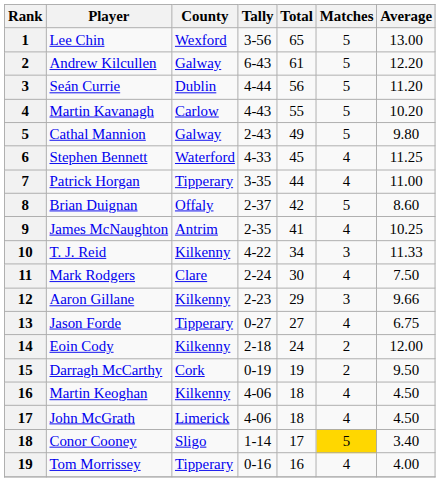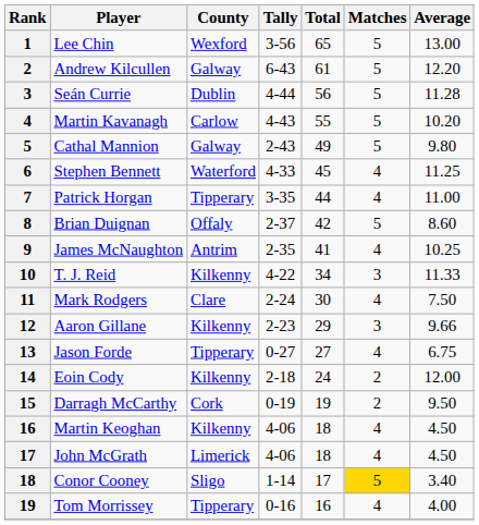 <table class="sortable wikitable">
 <tr>
 <th>Rank</th>
 <th>Player</th>
 <th>County</th>
 <th>Tally</th>
 <th>Total</th>
 <th>Matches</th>
 <th>Average</th>
 </tr>
 <tr>
 <th rowspan="1" align="center">1</th>
 <td><a href='#'>Lee Chin</a></td>
 <td> <a href='#'>Wexford</a></td>
 <td align="center">3-56</td>
 <td align="center">65</td>
 <td align="center">5</td>
 <td align="center">13.00</td>
 </tr>
 <tr>
 <th rowspan="1" align="center">2</th>
 <td><a href='#'>Andrew Kilcullen</a></td>
 <td> <a href='#'>Galway</a></td>
 <td align="center">6-43</td>
 <td align="center">61</td>
 <td align="center">5</td>
 <td align="center">12.20</td>
 </tr>
 <tr>
 <th rowspan="1">3</th>
 <td><a href='#'>Seán Currie</a></td>
 <td> <a href='#'>Dublin</a></td>
 <td align="center">4-44</td>
 <td align="center">56</td>
 <td align="center">5</td>
-<td align="center">11.20</td>
+<td align="center">11.28</td>
 </tr>
 <tr>
 <th align="center">4</th>
 <td><a href='#'>Martin Kavanagh</a></td>
 <td> <a href='#'>Carlow</a></td>
 <td align="center">4-43</td>
 <td align="center">55</td>
 <td align="center">5</td>
 <td align="center">10.20</td>
 </tr>
 <tr>
 <th rowspan="1">5</th>
 <td><a href='#'>Cathal Mannion</a></td>
 <td> <a href='#'>Galway</a></td>
 <td align="center">2-43</td>
 <td align="center">49</td>
 <td align="center">5</td>
 <td align="center">9.80</td>
 </tr>
 <tr>
 <th rowspan="1">6</th>
 <td><a href='#'>Stephen Bennett</a></td>
 <td> <a href='#'>Waterford</a></td>
 <td align="center">4-33</td>
 <td align="center">45</td>
 <td align="center">4</td>
 <td align="center">11.25</td>
 </tr>
 <tr>
 <th rowspan="1">7</th>
 <td><a href='#'>Patrick Horgan</a></td>
 <td> <a href='#'>Tipperary</a></td>
 <td align="center">3-35</td>
 <td align="center">44</td>
 <td align="center">4</td>
 <td align="center">11.00</td>
 </tr>
 <tr>
 <th rowspan="1">8</th>
 <td><a href='#'>Brian Duignan</a></td>
 <td> <a href='#'>Offaly</a></td>
 <td align="center">2-37</td>
 <td align="center">42</td>
 <td align="center">5</td>
 <td align="center">8.60</td>
 </tr>
 <tr>
 <th rowspan="1">9</th>
 <td><a href='#'>James McNaughton</a></td>
 <td> <a href='#'>Antrim</a></td>
 <td align="center">2-35</td>
 <td align="center">41</td>
 <td align="center">4</td>
 <td align="center">10.25</td>
 </tr>
 <tr>
 <th rowspan="1">10</th>
 <td><a href='#'>T. J. Reid</a></td>
 <td> <a href='#'>Kilkenny</a></td>
 <td align="center">4-22</td>
 <td align="center">34</td>
 <td align="center">3</td>
 <td align="center">11.33</td>
 </tr>
 <tr>
 <th rowspan="1">11</th>
 <td><a href='#'>Mark Rodgers</a></td>
 <td> <a href='#'>Clare</a></td>
 <td align="center">2-24</td>
 <td align="center">30</td>
 <td align="center">4</td>
 <td align="center">7.50</td>
 </tr>
 <tr>
 <th rowspan="1">12</th>
 <td><a href='#'>Aaron Gillane</a></td>
 <td> <a href='#'>Kilkenny</a></td>
 <td align="center">2-23</td>
 <td align="center">29</td>
 <td align="center">3</td>
 <td align="center">9.66</td>
 </tr>
 <tr>
 <th rowspan="1">13</th>
 <td><a href='#'>Jason Forde</a></td>
 <td> <a href='#'>Tipperary</a></td>
 <td align="center">0-27</td>
 <td align="center">27</td>
 <td align="center">4</td>
 <td align="center">6.75</td>
 </tr>
 <tr>
 <th rowspan="1">14</th>
 <td><a href='#'>Eoin Cody</a></td>
 <td> <a href='#'>Kilkenny</a></td>
 <td align="center">2-18</td>
 <td align="center">24</td>
 <td align="center">2</td>
 <td align="center">12.00</td>
 </tr>
 <tr>
 <th rowspan="1">15</th>
 <td><a href='#'>Darragh McCarthy</a></td>
 <td> <a href='#'>Cork</a></td>
 <td align="center">0-19</td>
 <td align="center">19</td>
 <td align="center">2</td>
 <td align="center">9.50</td>
 </tr>
 <tr>
 <th rowspan="1">16</th>
 <td><a href='#'>Martin Keoghan</a></td>
 <td> <a href='#'>Kilkenny</a></td>
 <td align="center">4-06</td>
 <td align="center">18</td>
 <td align="center">4</td>
 <td align="center">4.50</td>
 </tr>
 <tr>
 <th rowspan="1">17</th>
 <td><a href='#'>John McGrath</a></td>
 <td> <a href='#'>Limerick</a></td>
 <td align="center">4-06</td>
 <td align="center">18</td>
 <td align="center">4</td>
 <td align="center">4.50</td>
 </tr>
 <tr>
 <th rowspan="1">18</th>
 <td><a href='#'>Conor Cooney</a></td>
 <td> <a href='#'>Sligo</a></td>
 <td align="center">1-14</td>
 <td align="center">17</td>
 <td align="center" style="background: gold;">5</td>
 <td align="center">3.40</td>
 </tr>
 <tr>
 <th rowspan="1">19</th>
 <td><a href='#'>Tom Morrissey</a></td>
 <td> <a href='#'>Tipperary</a></td>
 <td align="center">0-16</td>
 <td align="center">16</td>
 <td align="center">4</td>
 <td align="center">4.00</td>
 </tr>
 <tr>
 </tr>
 </table>
